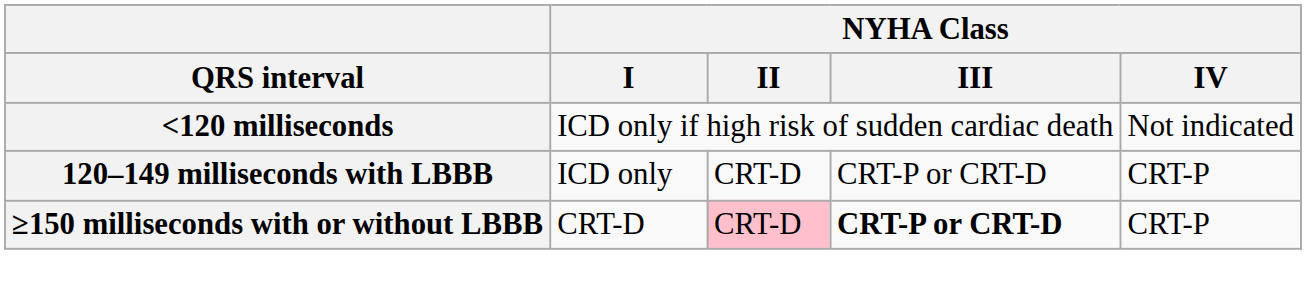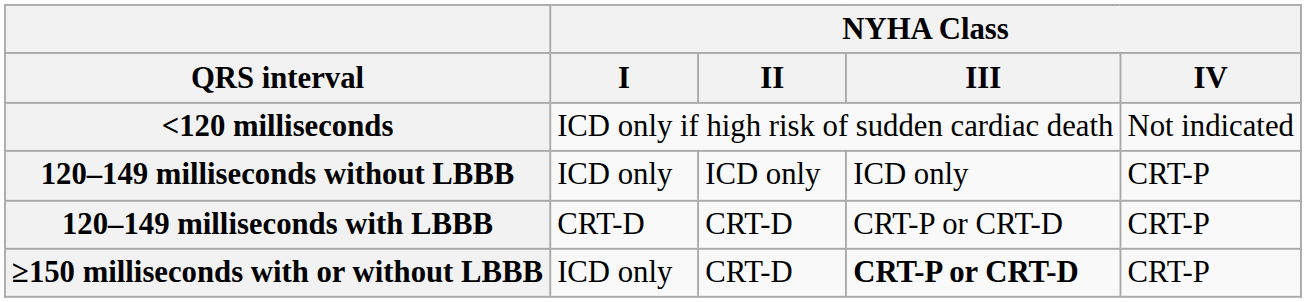 <table class="wikitable">
 <tr>
 <th></th>
 <th colspan="4">NYHA Class</th>
 </tr>
 <tr>
 <th><strong>QRS interval</strong></th>
 <th>I</th>
 <th>II</th>
 <th>III</th>
 <th>IV</th>
 </tr>
 <tr>
 <th><strong><120 milliseconds</strong></th>
 <td colspan="3">ICD only if high risk of sudden cardiac death</td>
 <td>Not indicated</td>
 </tr>
 <tr>
+<th><strong>120–149 milliseconds without LBBB</strong></th>
+<td>ICD only</td>
+<td>ICD only</td>
+<td>ICD only</td>
+<td>CRT-P</td>
+</tr>
+<tr>
 <th><strong>120–149 milliseconds with LBBB</strong></th>
-<td>ICD only</td>
+<td>CRT-D</td>
 <td>CRT-D</td>
 <td>CRT-P or CRT-D</td>
 <td>CRT-P</td>
 </tr>
 <tr>
 <th><strong>≥150 milliseconds with or without LBBB</strong></th>
+<td>ICD only</td>
 <td>CRT-D</td>
-<td style="background: pink;">CRT-D</td>
 <td><strong>CRT-P or CRT-D</strong></td>
 <td>CRT-P</td>
 </tr>
 </table>
